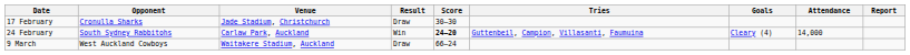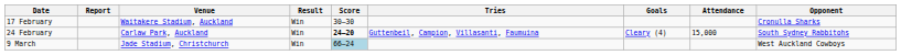 <table class="wikitable" style="font-size:75%;" width="100%">
 <tr>
 <th>Date</th>
-<th>Opponent</th>
+<th>Report</th>
 <th>Venue</th>
 <th>Result</th>
 <th>Score</th>
 <th>Tries</th>
 <th>Goals</th>
 <th>Attendance</th>
-<th>Report</th>
+<th>Opponent</th>
 </tr>
 <tr>
 <td>17 February</td>
-<td> <a href='#'>Cronulla Sharks</a></td>
-<td><a href='#'>Jade Stadium</a>, <a href='#'>Christchurch</a></td>
-<td>Draw</td>
+<td></td>
+<td><a href='#'>Waitakere Stadium</a>, <a href='#'>Auckland</a></td>
+<td>Win</td>
 <td>30–30</td>
 <td></td>
 <td></td>
 <td></td>
-<td></td>
+<td> <a href='#'>Cronulla Sharks</a></td>
 </tr>
 <tr>
 <td>24 February</td>
-<td> <a href='#'>South Sydney Rabbitohs</a></td>
+<td></td>
 <td><a href='#'>Carlaw Park</a>, <a href='#'>Auckland</a></td>
 <td>Win</td>
 <td><strong>24–20</strong></td>
 <td><a href='#'>Guttenbeil</a>, <a href='#'>Campion</a>, <a href='#'>Villasanti</a>, <a href='#'>Faumuina</a></td>
 <td><a href='#'>Cleary</a> (4)</td>
-<td>14,000</td>
-<td></td>
+<td>15,000</td>
+<td> <a href='#'>South Sydney Rabbitohs</a></td>
 </tr>
 <tr>
 <td>9 March</td>
-<td> West Auckland Cowboys</td>
-<td><a href='#'>Waitakere Stadium</a>, <a href='#'>Auckland</a></td>
-<td>Draw</td>
-<td>66–24</td>
+<td></td>
+<td><a href='#'>Jade Stadium</a>, <a href='#'>Christchurch</a></td>
+<td>Win</td>
+<td style="background: lightblue;">66–24</td>
 <td></td>
 <td></td>
 <td></td>
-<td></td>
+<td> West Auckland Cowboys</td>
 </tr>
 </table>
